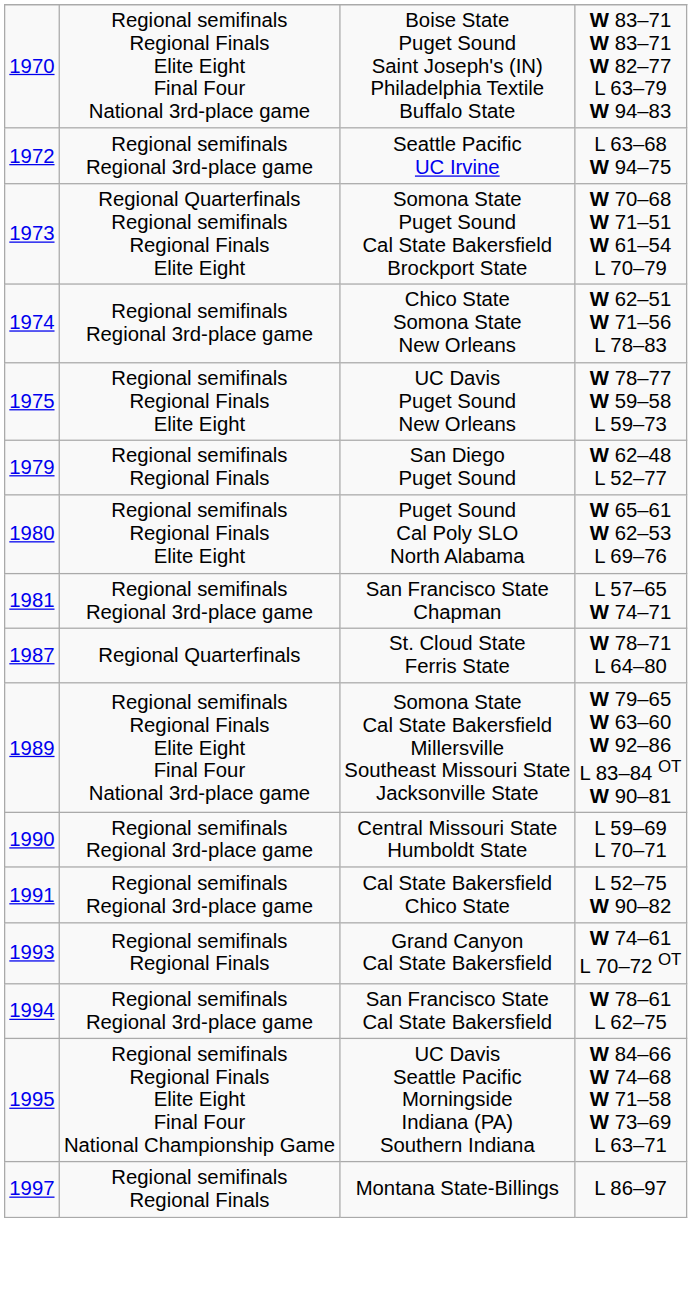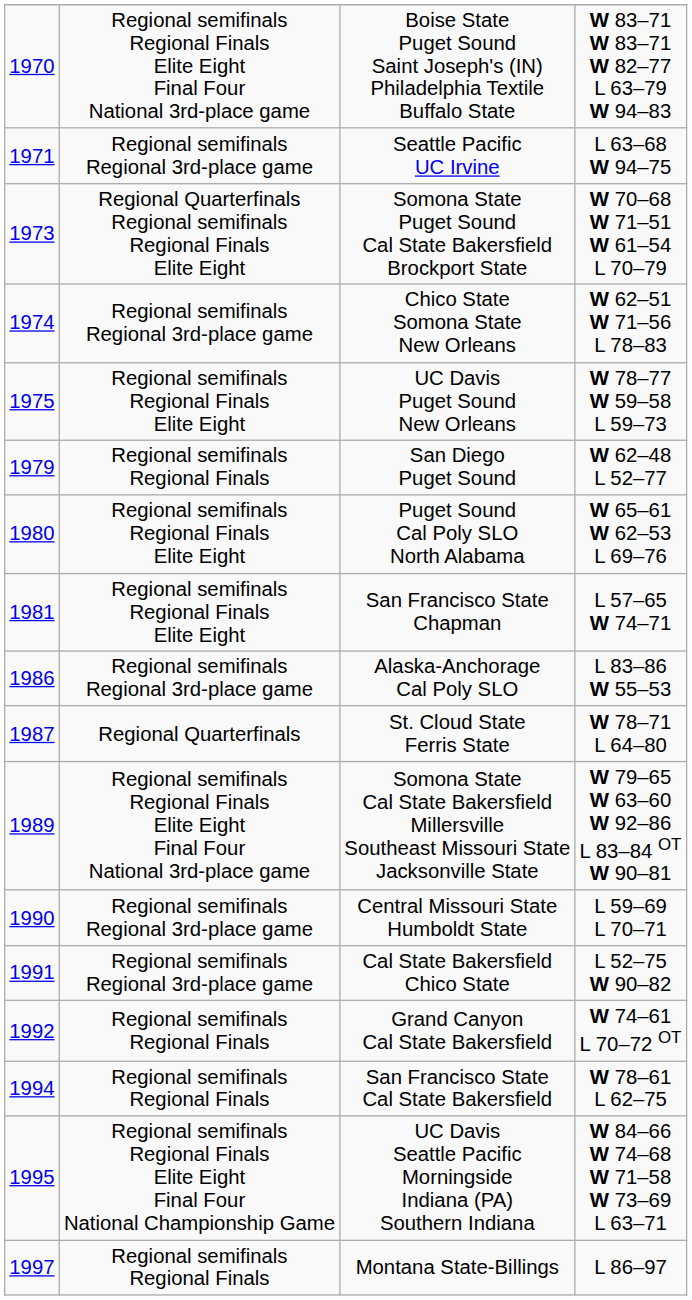 <table class="wikitable" style="text-align:center">
 <tr>
 </tr>
 <tr align="center">
 <td><a href='#'>1970</a></td>
 <td>Regional semifinals<br>Regional Finals<br>Elite Eight<br>Final Four<br>National 3rd-place game</td>
 <td>Boise State<br>Puget Sound<br>Saint Joseph's (IN)<br>Philadelphia Textile<br>Buffalo State</td>
 <td><strong>W</strong> 83–71<br><strong>W</strong> 83–71<br><strong>W</strong> 82–77<br>L 63–79<br><strong>W</strong> 94–83<br></td>
 </tr>
 <tr align="center">
-<td><a href='#'>1972</a></td>
+<td><a href='#'>1971</a></td>
 <td>Regional semifinals<br>Regional 3rd-place game</td>
 <td>Seattle Pacific<br><a href='#'>UC Irvine</a></td>
 <td>L 63–68<br><strong>W</strong> 94–75</td>
 </tr>
 <tr align="center">
 <td><a href='#'>1973</a></td>
 <td>Regional Quarterfinals<br>Regional semifinals<br>Regional Finals<br>Elite Eight</td>
 <td>Somona State<br>Puget Sound<br>Cal State Bakersfield<br>Brockport State</td>
 <td><strong>W</strong> 70–68<br><strong>W</strong> 71–51<br><strong>W</strong> 61–54<br>L 70–79</td>
 </tr>
 <tr align="center">
 <td><a href='#'>1974</a></td>
 <td>Regional semifinals<br>Regional 3rd-place game</td>
 <td>Chico State<br>Somona State<br>New Orleans</td>
 <td><strong>W</strong> 62–51<br><strong>W</strong> 71–56<br>L 78–83</td>
 </tr>
 <tr align="center">
 <td><a href='#'>1975</a></td>
 <td>Regional semifinals<br>Regional Finals<br>Elite Eight</td>
 <td>UC Davis<br>Puget Sound<br>New Orleans</td>
 <td><strong>W</strong> 78–77<br><strong>W</strong> 59–58<br>L 59–73</td>
 </tr>
 <tr align="center">
 <td><a href='#'>1979</a></td>
 <td>Regional semifinals<br>Regional Finals</td>
 <td>San Diego<br>Puget Sound</td>
 <td><strong>W</strong> 62–48<br>L 52–77</td>
 </tr>
 <tr align="center">
 <td><a href='#'>1980</a></td>
 <td>Regional semifinals<br>Regional Finals<br>Elite Eight</td>
 <td>Puget Sound<br>Cal Poly SLO<br>North Alabama</td>
 <td><strong>W</strong> 65–61<br><strong>W</strong> 62–53<br>L 69–76</td>
 </tr>
 <tr align="center">
 <td><a href='#'>1981</a></td>
-<td>Regional semifinals<br>Regional 3rd-place game</td>
+<td>Regional semifinals<br>Regional Finals<br>Elite Eight</td>
 <td>San Francisco State<br>Chapman</td>
 <td>L 57–65<br><strong>W</strong> 74–71</td>
+</tr>
+<tr align="center">
+<td><a href='#'>1986</a></td>
+<td>Regional semifinals<br>Regional 3rd-place game</td>
+<td>Alaska-Anchorage<br>Cal Poly SLO</td>
+<td>L 83–86<br><strong>W</strong> 55–53</td>
 </tr>
 <tr align="center">
 <td><a href='#'>1987</a></td>
 <td>Regional Quarterfinals</td>
 <td>St. Cloud State<br>Ferris State</td>
 <td><strong>W</strong> 78–71<br>L 64–80</td>
 </tr>
 <tr align="center">
 <td><a href='#'>1989</a></td>
 <td>Regional semifinals<br>Regional Finals<br>Elite Eight<br>Final Four<br>National 3rd-place game</td>
 <td>Somona State<br>Cal State Bakersfield<br>Millersville<br>Southeast Missouri State<br>Jacksonville State</td>
 <td><strong>W</strong> 79–65<br><strong>W</strong> 63–60<br><strong>W</strong> 92–86<br>L 83–84 <sup>OT</sup><br><strong>W</strong> 90–81</td>
 </tr>
 <tr align="center">
 <td><a href='#'>1990</a></td>
 <td>Regional semifinals<br>Regional 3rd-place game</td>
 <td>Central Missouri State<br>Humboldt State</td>
 <td>L 59–69<br>L 70–71</td>
 </tr>
 <tr align="center">
 <td><a href='#'>1991</a></td>
 <td>Regional semifinals<br>Regional 3rd-place game</td>
 <td>Cal State Bakersfield<br>Chico State</td>
 <td>L 52–75<br><strong>W</strong> 90–82</td>
 </tr>
 <tr align="center">
-<td><a href='#'>1993</a></td>
+<td><a href='#'>1992</a></td>
 <td>Regional semifinals<br>Regional Finals</td>
 <td>Grand Canyon<br>Cal State Bakersfield</td>
 <td><strong>W</strong> 74–61<br>L 70–72 <sup>OT</sup></td>
 </tr>
 <tr align="center">
 <td><a href='#'>1994</a></td>
-<td>Regional semifinals<br>Regional 3rd-place game</td>
+<td>Regional semifinals<br>Regional Finals</td>
 <td>San Francisco State<br>Cal State Bakersfield</td>
 <td><strong>W</strong> 78–61<br>L 62–75</td>
 </tr>
 <tr align="center">
 <td><a href='#'>1995</a></td>
 <td>Regional semifinals<br>Regional Finals<br>Elite Eight<br>Final Four<br>National Championship Game</td>
 <td>UC Davis<br>Seattle Pacific<br>Morningside<br>Indiana (PA)<br>Southern Indiana</td>
 <td><strong>W</strong> 84–66<br><strong>W</strong> 74–68<br><strong>W</strong> 71–58<br><strong>W</strong> 73–69<br>L 63–71</td>
 </tr>
 <tr align="center">
 <td><a href='#'>1997</a></td>
 <td>Regional semifinals<br>Regional Finals</td>
 <td>Montana State-Billings</td>
 <td>L 86–97</td>
 </tr>
 </table>
